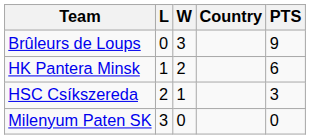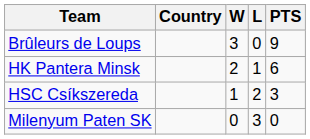 <table class="wikitable">
 <tr>
 <th>Team</th>
+<th>Country</th>
+<th>W</th>
 <th>L</th>
-<th>W</th>
-<th>Country</th>
 <th>PTS</th>
 </tr>
 <tr>
 <td><a href='#'>Brûleurs de Loups</a></td>
+<td></td>
+<td>3</td>
 <td>0</td>
-<td>3</td>
-<td></td>
 <td>9</td>
 </tr>
 <tr>
 <td><a href='#'>HK Pantera Minsk</a></td>
+<td></td>
+<td>2</td>
 <td>1</td>
-<td>2</td>
-<td></td>
 <td>6</td>
 </tr>
 <tr>
 <td><a href='#'>HSC Csíkszereda</a></td>
+<td></td>
+<td>1</td>
 <td>2</td>
-<td>1</td>
-<td></td>
 <td>3</td>
 </tr>
 <tr>
 <td><a href='#'>Milenyum Paten SK</a></td>
+<td></td>
+<td>0</td>
 <td>3</td>
-<td>0</td>
-<td></td>
 <td>0</td>
 </tr>
 </table>
